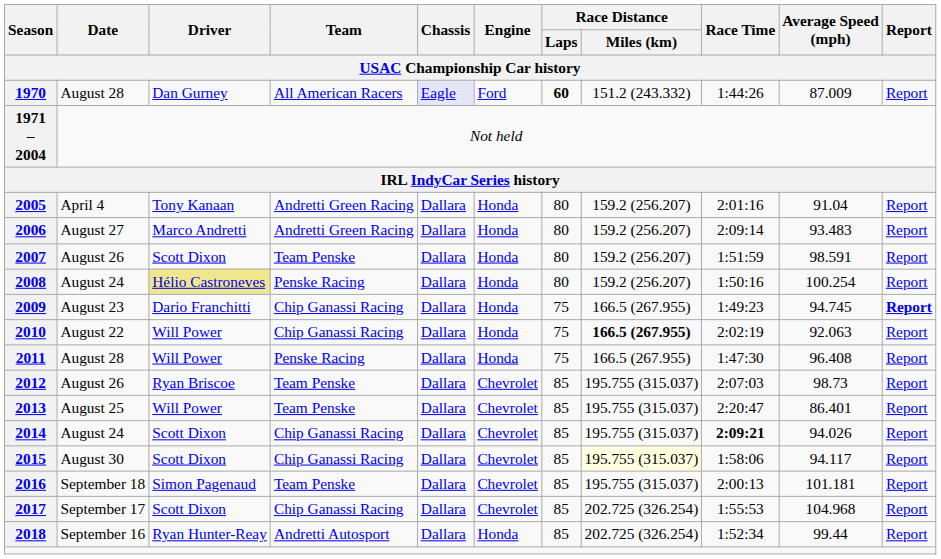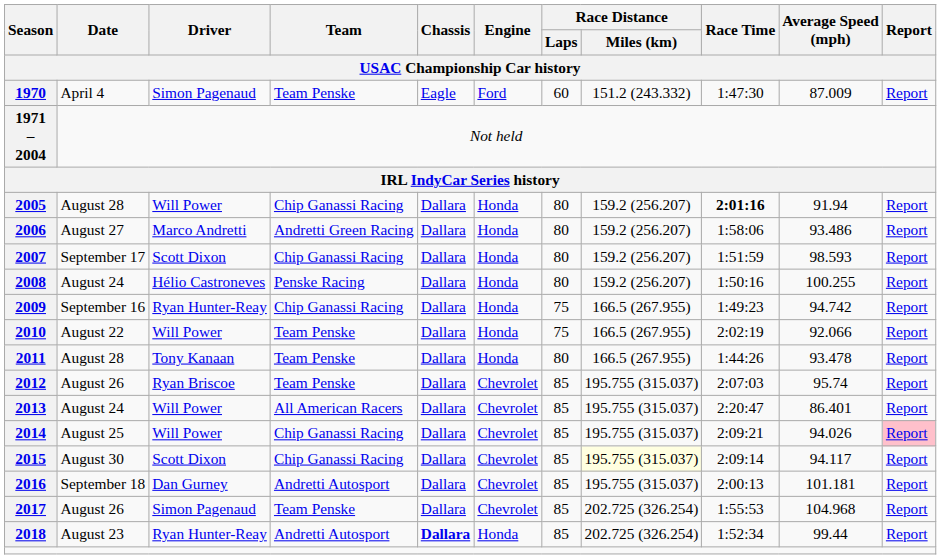 <table class="wikitable" style="font-size: 95%;">
 <tr>
 <th rowspan="2">Season</th>
 <th rowspan="2">Date</th>
 <th rowspan="2">Driver</th>
 <th rowspan="2">Team</th>
 <th rowspan="2">Chassis</th>
 <th rowspan="2">Engine</th>
 <th colspan="2">Race Distance</th>
 <th rowspan="2">Race Time</th>
 <th rowspan="2">Average Speed<br>(mph)</th>
 <th rowspan="2">Report</th>
 </tr>
 <tr>
 <th>Laps</th>
 <th>Miles (km)</th>
 </tr>
 <tr>
 <th colspan=11><a href='#'>USAC</a> Championship Car history</th>
 </tr>
 <tr>
 <th><a href='#'>1970</a></th>
-<td>August 28</td>
-<td> <a href='#'>Dan Gurney</a></td>
-<td><a href='#'>All American Racers</a></td>
-<td style="background: lavender;"><a href='#'>Eagle</a></td>
+<td>April 4</td>
+<td> <a href='#'>Simon Pagenaud</a></td>
+<td><a href='#'>Team Penske</a></td>
+<td><a href='#'>Eagle</a></td>
 <td><a href='#'>Ford</a></td>
-<td align="center"><strong>60</strong></td>
+<td align="center">60</td>
 <td align="center">151.2 (243.332)</td>
-<td align="center">1:44:26</td>
+<td align="center">1:47:30</td>
 <td align="center">87.009</td>
 <td><a href='#'>Report</a></td>
 </tr>
 <tr>
 <th>1971<br>–<br>2004</th>
 <td colspan=11 align=center><em>Not held</em></td>
 </tr>
 <tr>
 <th colspan=11>IRL <a href='#'>IndyCar Series</a> history</th>
 </tr>
 <tr>
 <th><a href='#'>2005</a></th>
-<td>April 4</td>
-<td> <a href='#'>Tony Kanaan</a></td>
-<td><a href='#'>Andretti Green Racing</a></td>
+<td>August 28</td>
+<td> <a href='#'>Will Power</a></td>
+<td><a href='#'>Chip Ganassi Racing</a></td>
 <td><a href='#'>Dallara</a></td>
 <td><a href='#'>Honda</a></td>
 <td align="center">80</td>
 <td align="center">159.2 (256.207)</td>
-<td align="center">2:01:16</td>
-<td align="center">91.04</td>
+<td align="center"><strong>2:01:16</strong></td>
+<td align="center">91.94</td>
 <td><a href='#'>Report</a></td>
 </tr>
 <tr>
 <th><a href='#'>2006</a></th>
 <td>August 27</td>
 <td> <a href='#'>Marco Andretti</a></td>
 <td><a href='#'>Andretti Green Racing</a></td>
 <td><a href='#'>Dallara</a></td>
 <td><a href='#'>Honda</a></td>
 <td align="center">80</td>
 <td align="center">159.2 (256.207)</td>
-<td align="center">2:09:14</td>
-<td align="center">93.483</td>
+<td align="center">1:58:06</td>
+<td align="center">93.486</td>
 <td><a href='#'>Report</a></td>
 </tr>
 <tr>
 <th><a href='#'>2007</a></th>
-<td>August 26</td>
+<td>September 17</td>
 <td> <a href='#'>Scott Dixon</a></td>
-<td><a href='#'>Team Penske</a></td>
+<td><a href='#'>Chip Ganassi Racing</a></td>
 <td><a href='#'>Dallara</a></td>
 <td><a href='#'>Honda</a></td>
 <td align="center">80</td>
 <td align="center">159.2 (256.207)</td>
 <td align="center">1:51:59</td>
-<td align="center">98.591</td>
+<td align="center">98.593</td>
 <td><a href='#'>Report</a></td>
 </tr>
 <tr>
 <th><a href='#'>2008</a></th>
 <td>August 24</td>
-<td style="background: khaki;"> <a href='#'>Hélio Castroneves</a></td>
+<td> <a href='#'>Hélio Castroneves</a></td>
 <td><a href='#'>Penske Racing</a></td>
 <td><a href='#'>Dallara</a></td>
 <td><a href='#'>Honda</a></td>
 <td align="center">80</td>
 <td align="center">159.2 (256.207)</td>
 <td align="center">1:50:16</td>
-<td align="center">100.254</td>
+<td align="center">100.255</td>
 <td><a href='#'>Report</a></td>
 </tr>
 <tr>
 <th><a href='#'>2009</a></th>
-<td>August 23</td>
-<td> <a href='#'>Dario Franchitti</a></td>
+<td>September 16</td>
+<td> <a href='#'>Ryan Hunter-Reay</a></td>
 <td><a href='#'>Chip Ganassi Racing</a></td>
 <td><a href='#'>Dallara</a></td>
 <td><a href='#'>Honda</a></td>
 <td align="center">75</td>
 <td align="center">166.5 (267.955)</td>
 <td align="center">1:49:23</td>
-<td align="center">94.745</td>
-<td><strong><a href='#'>Report</a></strong></td>
+<td align="center">94.742</td>
+<td><a href='#'>Report</a></td>
 </tr>
 <tr>
 <th><a href='#'>2010</a></th>
 <td>August 22</td>
 <td> <a href='#'>Will Power</a></td>
-<td><a href='#'>Chip Ganassi Racing</a></td>
+<td><a href='#'>Team Penske</a></td>
 <td><a href='#'>Dallara</a></td>
 <td><a href='#'>Honda</a></td>
 <td align="center">75</td>
-<td align="center"><strong>166.5 (267.955)</strong></td>
+<td align="center">166.5 (267.955)</td>
 <td align="center">2:02:19</td>
-<td align="center">92.063</td>
+<td align="center">92.066</td>
 <td><a href='#'>Report</a></td>
 </tr>
 <tr>
 <th><a href='#'>2011</a></th>
 <td>August 28</td>
-<td> <a href='#'>Will Power</a></td>
-<td><a href='#'>Penske Racing</a></td>
+<td> <a href='#'>Tony Kanaan</a></td>
+<td><a href='#'>Team Penske</a></td>
 <td><a href='#'>Dallara</a></td>
 <td><a href='#'>Honda</a></td>
-<td align="center">75</td>
+<td align="center">80</td>
 <td align="center">166.5 (267.955)</td>
-<td align="center">1:47:30</td>
-<td align="center">96.408</td>
+<td align="center">1:44:26</td>
+<td align="center">93.478</td>
 <td><a href='#'>Report</a></td>
 </tr>
 <tr>
 <th><a href='#'>2012</a></th>
 <td>August 26</td>
 <td> <a href='#'>Ryan Briscoe</a></td>
 <td><a href='#'>Team Penske</a></td>
 <td><a href='#'>Dallara</a></td>
 <td><a href='#'>Chevrolet</a></td>
 <td align="center">85</td>
 <td align="center">195.755 (315.037)</td>
 <td align="center">2:07:03</td>
-<td align="center">98.73</td>
+<td align="center">95.74</td>
 <td><a href='#'>Report</a></td>
 </tr>
 <tr>
 <th><a href='#'>2013</a></th>
-<td>August 25</td>
+<td>August 24</td>
 <td> <a href='#'>Will Power</a></td>
-<td><a href='#'>Team Penske</a></td>
+<td><a href='#'>All American Racers</a></td>
 <td><a href='#'>Dallara</a></td>
 <td><a href='#'>Chevrolet</a></td>
 <td align="center">85</td>
 <td align="center">195.755 (315.037)</td>
 <td align="center">2:20:47</td>
 <td align="center">86.401</td>
 <td><a href='#'>Report</a></td>
 </tr>
 <tr>
 <th><a href='#'>2014</a></th>
-<td>August 24</td>
-<td> <a href='#'>Scott Dixon</a></td>
+<td>August 25</td>
+<td> <a href='#'>Will Power</a></td>
 <td><a href='#'>Chip Ganassi Racing</a></td>
 <td><a href='#'>Dallara</a></td>
 <td><a href='#'>Chevrolet</a></td>
 <td align="center">85</td>
 <td align="center">195.755 (315.037)</td>
-<td align="center"><strong>2:09:21</strong></td>
+<td align="center">2:09:21</td>
 <td align="center">94.026</td>
-<td><a href='#'>Report</a></td>
+<td style="background: pink;"><a href='#'>Report</a></td>
 </tr>
 <tr>
 <th><a href='#'>2015</a></th>
 <td>August 30</td>
 <td> <a href='#'>Scott Dixon</a></td>
 <td><a href='#'>Chip Ganassi Racing</a></td>
 <td><a href='#'>Dallara</a></td>
 <td><a href='#'>Chevrolet</a></td>
 <td align="center">85</td>
 <td align="center" style="background: lightyellow;">195.755 (315.037)</td>
-<td align="center">1:58:06</td>
+<td align="center">2:09:14</td>
 <td align="center">94.117</td>
 <td><a href='#'>Report</a></td>
 </tr>
 <tr>
 <th><a href='#'>2016</a></th>
 <td>September 18</td>
-<td> <a href='#'>Simon Pagenaud</a></td>
-<td><a href='#'>Team Penske</a></td>
+<td> <a href='#'>Dan Gurney</a></td>
+<td><a href='#'>Andretti Autosport</a></td>
 <td><a href='#'>Dallara</a></td>
 <td><a href='#'>Chevrolet</a></td>
 <td align="center">85</td>
 <td align="center">195.755 (315.037)</td>
 <td align="center">2:00:13</td>
 <td align="center">101.181</td>
 <td><a href='#'>Report</a></td>
 </tr>
 <tr>
 <th><a href='#'>2017</a></th>
-<td>September 17</td>
-<td> <a href='#'>Scott Dixon</a></td>
-<td><a href='#'>Chip Ganassi Racing</a></td>
+<td>August 26</td>
+<td> <a href='#'>Simon Pagenaud</a></td>
+<td><a href='#'>Team Penske</a></td>
 <td><a href='#'>Dallara</a></td>
 <td><a href='#'>Chevrolet</a></td>
 <td align="center">85</td>
 <td align="center">202.725 (326.254)</td>
 <td align="center">1:55:53</td>
 <td align="center">104.968</td>
 <td><a href='#'>Report</a></td>
 </tr>
 <tr>
 <th><a href='#'>2018</a></th>
-<td>September 16</td>
+<td>August 23</td>
 <td> <a href='#'>Ryan Hunter-Reay</a></td>
 <td><a href='#'>Andretti Autosport</a></td>
-<td><a href='#'>Dallara</a></td>
+<td><strong><a href='#'>Dallara</a></strong></td>
 <td><a href='#'>Honda</a></td>
 <td align="center">85</td>
 <td align="center">202.725 (326.254)</td>
 <td align="center">1:52:34</td>
 <td align="center">99.44</td>
 <td><a href='#'>Report</a></td>
 </tr>
 <tr>
 <td colspan=11 align=center></td>
 </tr>
 </table>
